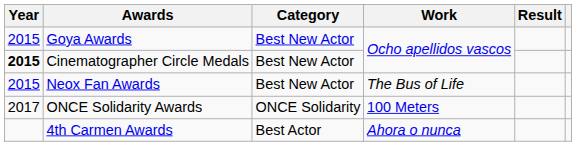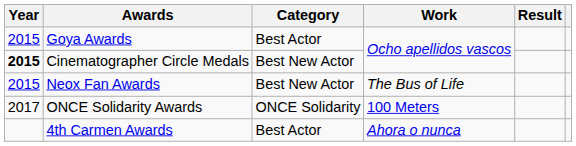 <table class="wikitable sortable">
 <tr>
 <th>Year</th>
 <th>Awards</th>
 <th>Category</th>
 <th>Work</th>
 <th>Result</th>
 <th></th>
 </tr>
 <tr>
 <td><a href='#'>2015</a></td>
 <td><a href='#'>Goya Awards</a></td>
-<td><a href='#'>Best New Actor</a></td>
+<td>Best Actor</td>
 <td rowspan=2><em><a href='#'>Ocho apellidos vascos</a></em></td>
 <td></td>
 <td></td>
 </tr>
 <tr>
 <td><strong>2015</strong></td>
 <td>Cinematographer Circle Medals</td>
 <td>Best New Actor</td>
 <td></td>
 <td></td>
 </tr>
 <tr>
 <td><a href='#'>2015</a></td>
 <td><a href='#'>Neox Fan Awards</a></td>
 <td>Best New Actor</td>
 <td><em>The Bus of Life</em></td>
 <td></td>
 <td></td>
 </tr>
 <tr>
 <td>2017</td>
 <td>ONCE Solidarity Awards</td>
 <td>ONCE Solidarity</td>
 <td><a href='#'>100 Meters</a></td>
 <td></td>
 <td></td>
 </tr>
 <tr>
 <td></td>
 <td><a href='#'>4th Carmen Awards</a></td>
 <td>Best Actor</td>
 <td><em><a href='#'>Ahora o nunca</a></em></td>
 <td></td>
 <td></td>
 </tr>
 </table>
